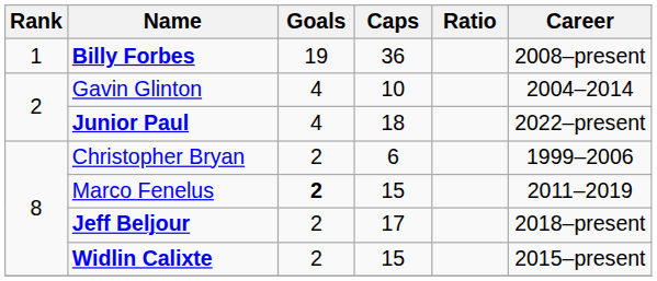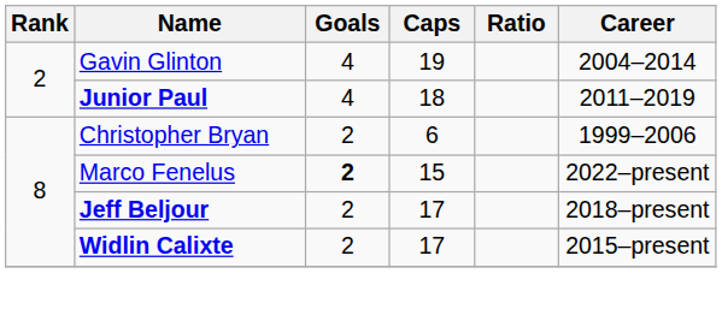 <table class="wikitable sortable" style="text-align: center;">
 <tr>
 <th width=30px>Rank</th>
 <th class="unsortable" width=150px>Name</th>
 <th width=50px>Goals</th>
 <th width=50px>Caps</th>
 <th width=50px>Ratio</th>
 <th class="unsortable" width=100px>Career</th>
 </tr>
 <tr>
-<td>1</td>
-<td align="left"><strong><a href='#'>Billy Forbes</a></strong></td>
-<td>19</td>
-<td>36</td>
-<td></td>
-<td>2008–present</td>
-</tr>
-<tr>
 <td rowspan=2>2</td>
 <td align="left"><a href='#'>Gavin Glinton</a></td>
 <td>4</td>
-<td>10</td>
+<td>19</td>
 <td></td>
 <td>2004–2014</td>
 </tr>
 <tr>
 <td align="left"><strong><a href='#'>Junior Paul</a></strong></td>
 <td>4</td>
 <td>18</td>
 <td></td>
-<td>2022–present</td>
+<td>2011–2019</td>
 </tr>
 <tr>
 <td rowspan="4">8</td>
 <td align="left"><a href='#'>Christopher Bryan</a></td>
 <td>2</td>
 <td>6</td>
 <td></td>
 <td>1999–2006</td>
 </tr>
 <tr>
 <td align="left"><a href='#'>Marco Fenelus</a></td>
 <td><strong>2</strong></td>
 <td>15</td>
 <td></td>
-<td>2011–2019</td>
+<td>2022–present</td>
 </tr>
 <tr>
 <td align=left><strong><a href='#'>Jeff Beljour</a></strong></td>
 <td>2</td>
 <td>17</td>
 <td></td>
 <td>2018–present</td>
 </tr>
 <tr>
 <td align="left"><strong><a href='#'>Widlin Calixte</a></strong></td>
 <td>2</td>
-<td>15</td>
+<td>17</td>
 <td></td>
 <td>2015–present</td>
 </tr>
 <tr>
 </tr>
 </table>
